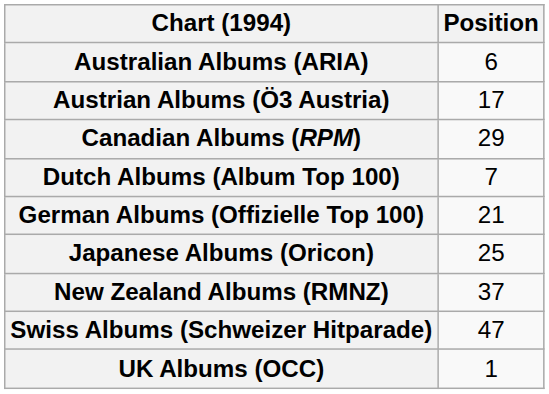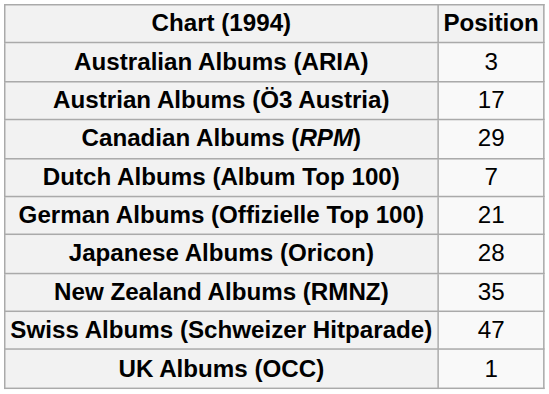 <table class="wikitable sortable plainrowheaders" style="text-align:center;">
 <tr>
 <th scope="column">Chart (1994)</th>
 <th scope="column">Position</th>
 </tr>
 <tr>
 <th scope="row">Australian Albums (ARIA)</th>
-<td>6</td>
+<td>3</td>
 </tr>
 <tr>
 <th scope="row">Austrian Albums (Ö3 Austria)</th>
 <td>17</td>
 </tr>
 <tr>
 <th scope="row">Canadian Albums (<em>RPM</em>)</th>
 <td>29</td>
 </tr>
 <tr>
 <th scope="row">Dutch Albums (Album Top 100)</th>
 <td>7</td>
 </tr>
 <tr>
 <th scope="row">German Albums (Offizielle Top 100)</th>
 <td>21</td>
 </tr>
 <tr>
 <th scope="row">Japanese Albums (Oricon)</th>
-<td>25</td>
+<td>28</td>
 </tr>
 <tr>
 <th scope="row">New Zealand Albums (RMNZ)</th>
-<td>37</td>
+<td>35</td>
 </tr>
 <tr>
 <th scope="row">Swiss Albums (Schweizer Hitparade)</th>
 <td>47</td>
 </tr>
 <tr>
 <th scope="row">UK Albums (OCC)</th>
 <td>1</td>
 </tr>
 </table>
